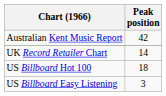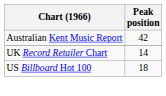 <table class="wikitable sortable">
 <tr>
 <th>Chart (1966)</th>
 <th>Peak<br>position</th>
 </tr>
 <tr>
 <td>Australian <a href='#'>Kent Music Report</a></td>
 <td style="text-align:center;">42</td>
 </tr>
 <tr>
 </tr>
 <tr>
 </tr>
 <tr>
 <td>UK <a href='#'><em>Record Retailer</em> Chart</a></td>
 <td style="text-align:center;">14</td>
 </tr>
 <tr>
 <td>US <a href='#'><em>Billboard</em> Hot 100</a></td>
 <td style="text-align:center;">18</td>
 </tr>
-<tr>
-<td>US <a href='#'><em>Billboard</em> Easy Listening</a></td>
-<td style="text-align:center;">3</td>
-</tr>
 </table>
